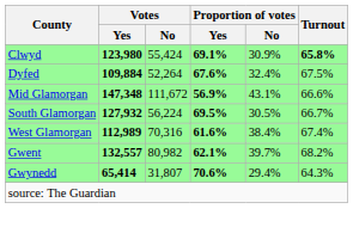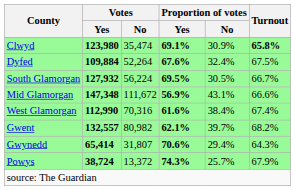 <table class="wikitable sortable">
 <tr>
 <th rowspan=2>County</th>
 <th colspan=2>Votes</th>
 <th colspan=2>Proportion of votes</th>
 <th rowspan=2>Turnout</th>
 </tr>
 <tr>
 <th>Yes</th>
 <th>No</th>
 <th>Yes</th>
 <th>No</th>
 </tr>
 <tr style="background:palegreen;">
 <td style="text-align:left;"><a href='#'>Clwyd</a></td>
 <td><strong>123,980</strong></td>
-<td>55,424</td>
+<td>35,474</td>
 <td><strong>69.1%</strong></td>
 <td>30.9%</td>
 <td><strong>65.8%</strong></td>
 </tr>
 <tr style="background:palegreen;">
 <td style="text-align:left;"><a href='#'>Dyfed</a></td>
 <td><strong>109,884</strong></td>
 <td>52,264</td>
 <td><strong>67.6%</strong></td>
 <td>32.4%</td>
 <td>67.5%</td>
 </tr>
 <tr style="background:palegreen;">
+<td style="text-align:left;"><a href='#'>South Glamorgan</a></td>
+<td><strong>127,932</strong></td>
+<td>56,224</td>
+<td><strong>69.5%</strong></td>
+<td>30.5%</td>
+<td>66.7%</td>
+</tr>
+<tr style="background:palegreen;">
 <td style="text-align:left;"><a href='#'>Mid Glamorgan</a></td>
 <td><strong>147,348</strong></td>
 <td>111,672</td>
 <td><strong>56.9%</strong></td>
 <td>43.1%</td>
 <td>66.6%</td>
 </tr>
 <tr style="background:palegreen;">
-<td style="text-align:left;"><a href='#'>South Glamorgan</a></td>
-<td><strong>127,932</strong></td>
-<td>56,224</td>
-<td><strong>69.5%</strong></td>
-<td>30.5%</td>
-<td>66.7%</td>
-</tr>
-<tr style="background:palegreen;">
 <td style="text-align:left;"><a href='#'>West Glamorgan</a></td>
-<td><strong>112,989</strong></td>
+<td><strong>112,990</strong></td>
 <td>70,316</td>
 <td><strong>61.6%</strong></td>
 <td>38.4%</td>
 <td>67.4%</td>
 </tr>
 <tr style="background:palegreen;">
 <td style="text-align:left;"><a href='#'>Gwent</a></td>
 <td><strong>132,557</strong></td>
 <td>80,982</td>
 <td><strong>62.1%</strong></td>
 <td>39.7%</td>
 <td>68.2%</td>
 </tr>
 <tr style="background:palegreen;">
 <td style="text-align:left;"><a href='#'>Gwynedd</a></td>
 <td><strong>65,414</strong></td>
 <td>31,807</td>
 <td><strong>70.6%</strong></td>
 <td>29.4%</td>
 <td>64.3%</td>
 </tr>
+<tr style="background:palegreen;">
+<td style="text-align:left;"><a href='#'>Powys</a></td>
+<td><strong>38,724</strong></td>
+<td>13,372</td>
+<td><strong>74.3%</strong></td>
+<td>25.7%</td>
+<td>67.9%</td>
+</tr>
 <tr>
 <td colspan="6">source: The Guardian</td>
 </tr>
 </table>
